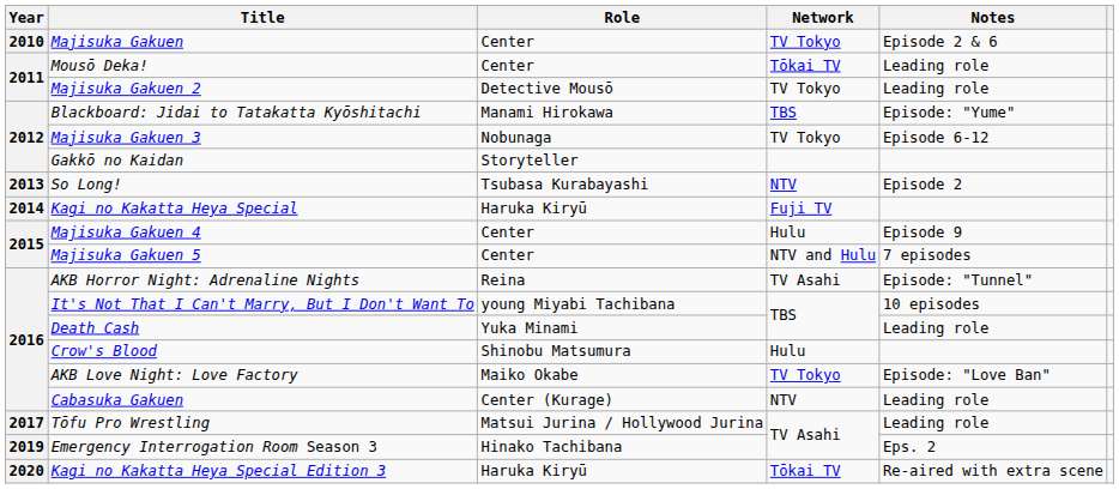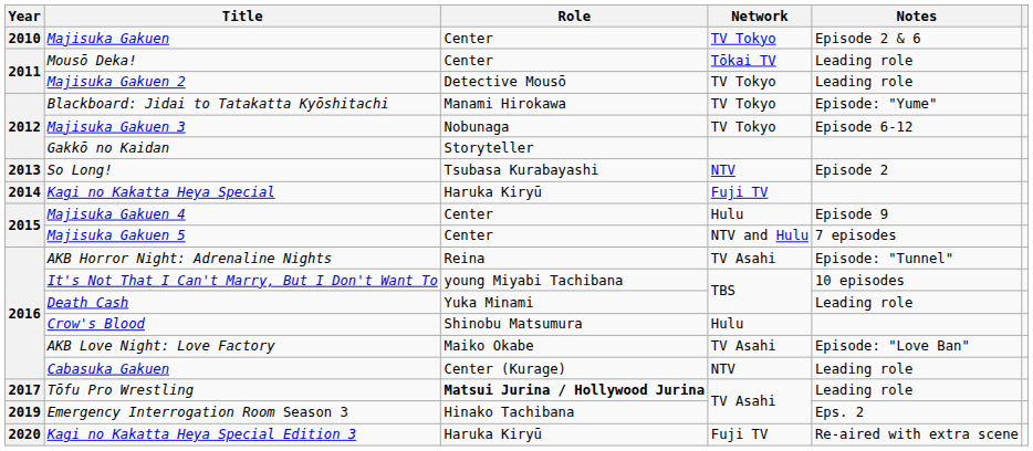 <table class="wikitable sortable plainrowheaders">
 <tr>
 <th scope="col">Year</th>
 <th scope="col">Title</th>
 <th scope="col">Role</th>
 <th scope="col">Network</th>
 <th scope="col" class="unsortable">Notes</th>
 <th scope="col" class="unsortable"></th>
 </tr>
 <tr>
 <th scope="row">2010</th>
 <td><em><a href='#'>Majisuka Gakuen</a></em></td>
 <td>Center</td>
 <td><a href='#'>TV Tokyo</a></td>
 <td>Episode 2 & 6</td>
 <td></td>
 </tr>
 <tr>
 <th scope="row" rowspan="2">2011</th>
 <td><em>Mousō Deka!</em></td>
 <td>Center</td>
 <td><a href='#'>Tōkai TV</a></td>
 <td>Leading role</td>
 <td></td>
 </tr>
 <tr>
 <td><em><a href='#'>Majisuka Gakuen 2</a></em></td>
 <td>Detective Mousō</td>
 <td>TV Tokyo</td>
 <td>Leading role</td>
 <td></td>
 </tr>
 <tr>
 <th scope="row" rowspan="3">2012</th>
 <td><em>Blackboard: Jidai to Tatakatta Kyōshitachi</em></td>
 <td>Manami Hirokawa</td>
-<td><a href='#'>TBS</a></td>
+<td>TV Tokyo</td>
 <td>Episode: "Yume"</td>
 <td></td>
 </tr>
 <tr>
 <td><em><a href='#'>Majisuka Gakuen 3</a></em></td>
 <td>Nobunaga</td>
 <td>TV Tokyo</td>
 <td>Episode 6-12</td>
 <td></td>
 </tr>
 <tr>
 <td><em>Gakkō no Kaidan</em></td>
 <td>Storyteller</td>
 <td></td>
 <td></td>
 <td></td>
 </tr>
 <tr>
 <th scope="row">2013</th>
 <td><em>So Long!</em></td>
 <td>Tsubasa Kurabayashi</td>
 <td><a href='#'>NTV</a></td>
 <td>Episode 2</td>
 <td></td>
 </tr>
 <tr>
 <th scope="row">2014</th>
 <td><em><a href='#'>Kagi no Kakatta Heya Special</a></em></td>
 <td>Haruka Kiryū</td>
 <td><a href='#'>Fuji TV</a></td>
 <td></td>
 <td></td>
 </tr>
 <tr>
 <th scope="row" rowspan="2">2015</th>
 <td><em><a href='#'>Majisuka Gakuen 4</a></em></td>
 <td>Center</td>
 <td>Hulu</td>
 <td>Episode 9</td>
 <td></td>
 </tr>
 <tr>
 <td><em><a href='#'>Majisuka Gakuen 5</a></em></td>
 <td>Center</td>
 <td>NTV and <a href='#'>Hulu</a></td>
 <td>7 episodes</td>
 <td></td>
 </tr>
 <tr>
 <th scope="row" rowspan="6">2016</th>
 <td><em>AKB Horror Night: Adrenaline Nights</em></td>
 <td>Reina</td>
 <td>TV Asahi</td>
 <td>Episode: "Tunnel"</td>
 <td></td>
 </tr>
 <tr>
 <td><em><a href='#'>It's Not That I Can't Marry, But I Don't Want To</a></em></td>
 <td>young Miyabi Tachibana</td>
 <td rowspan="2">TBS</td>
 <td>10 episodes</td>
 <td></td>
 </tr>
 <tr>
 <td><em><a href='#'>Death Cash</a></em></td>
 <td>Yuka Minami</td>
 <td>Leading role</td>
 <td></td>
 </tr>
 <tr>
 <td><em><a href='#'>Crow's Blood</a></em></td>
 <td>Shinobu Matsumura</td>
 <td>Hulu</td>
 <td></td>
 <td></td>
 </tr>
 <tr>
 <td><em>AKB Love Night: Love Factory</em></td>
 <td>Maiko Okabe</td>
-<td><a href='#'>TV Tokyo</a></td>
+<td>TV Asahi</td>
 <td>Episode: "Love Ban"</td>
 <td></td>
 </tr>
 <tr>
 <td><em><a href='#'>Cabasuka Gakuen</a></em></td>
 <td>Center (Kurage)</td>
 <td>NTV</td>
 <td>Leading role</td>
 <td></td>
 </tr>
 <tr>
 <th scope="row">2017</th>
 <td><em>Tōfu Pro Wrestling</em></td>
-<td>Matsui Jurina / Hollywood Jurina</td>
+<td><strong>Matsui Jurina / Hollywood Jurina</strong></td>
 <td rowspan="2">TV Asahi</td>
 <td>Leading role</td>
 <td></td>
 </tr>
 <tr>
 <th scope="row">2019</th>
 <td><em>Emergency Interrogation Room</em> Season 3</td>
 <td>Hinako Tachibana</td>
 <td>Eps. 2</td>
 <td></td>
 </tr>
 <tr>
 <th scope="row">2020</th>
 <td><em><a href='#'>Kagi no Kakatta Heya Special Edition 3</a></em></td>
 <td>Haruka Kiryū</td>
-<td><a href='#'>Tōkai TV</a></td>
+<td>Fuji TV</td>
 <td>Re-aired with extra scene</td>
 <td></td>
 </tr>
 </table>
